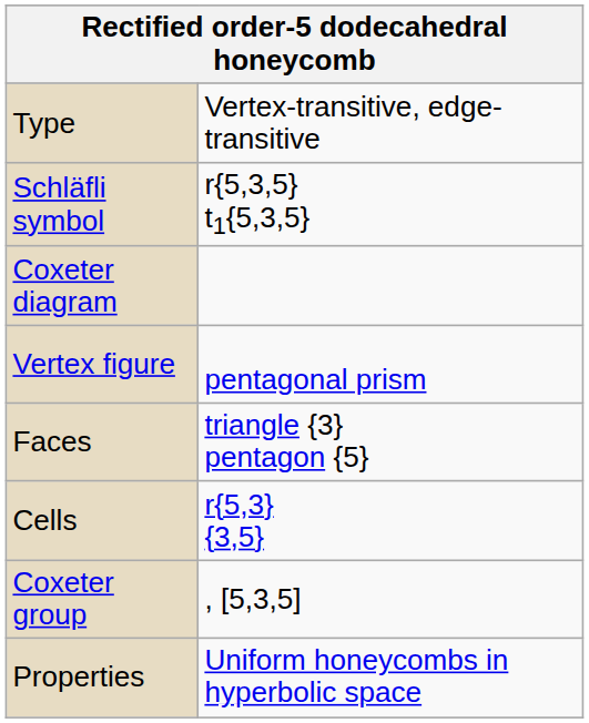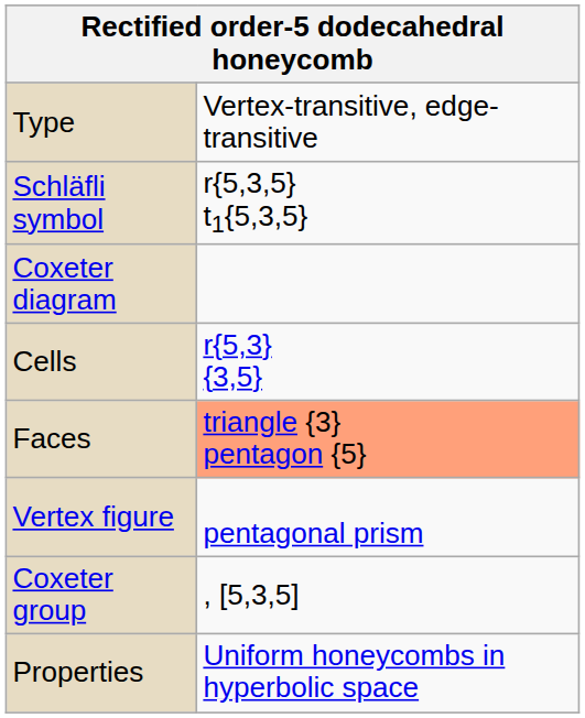 <table class="wikitable" align="right" style="margin-left:10px" width="320">
 <tr>
 <th bgcolor=#e7dcc3 colspan=2>Rectified order-5 dodecahedral honeycomb<br></th>
 </tr>
 <tr>
 <td bgcolor=#e7dcc3>Type</td>
 <td>Vertex-transitive, edge-transitive</td>
 </tr>
 <tr>
 <td bgcolor=#e7dcc3><a href='#'>Schläfli symbol</a></td>
 <td>r{5,3,5}<br>t<sub>1</sub>{5,3,5}</td>
 </tr>
 <tr>
 <td bgcolor=#e7dcc3><a href='#'>Coxeter diagram</a></td>
 <td></td>
 </tr>
 <tr>
-<td bgcolor=#e7dcc3><a href='#'>Vertex figure</a></td>
-<td><br><a href='#'>pentagonal prism</a></td>
+<td bgcolor=#e7dcc3>Cells</td>
+<td><a href='#'>r{5,3}</a> <br><a href='#'>{3,5}</a>  </td>
 </tr>
 <tr>
 <td bgcolor=#e7dcc3>Faces</td>
-<td><a href='#'>triangle</a> {3}<br><a href='#'>pentagon</a> {5}</td>
+<td style="background: lightsalmon;"><a href='#'>triangle</a> {3}<br><a href='#'>pentagon</a> {5}</td>
 </tr>
 <tr>
-<td bgcolor=#e7dcc3>Cells</td>
-<td><a href='#'>r{5,3}</a> <br><a href='#'>{3,5}</a>  </td>
+<td bgcolor=#e7dcc3><a href='#'>Vertex figure</a></td>
+<td><br><a href='#'>pentagonal prism</a></td>
 </tr>
 <tr>
 <td bgcolor=#e7dcc3><a href='#'>Coxeter group</a></td>
 <td>, [5,3,5]</td>
 </tr>
 <tr>
 <td bgcolor=#e7dcc3>Properties</td>
 <td><a href='#'>Uniform honeycombs in hyperbolic space</a></td>
 </tr>
 </table>
